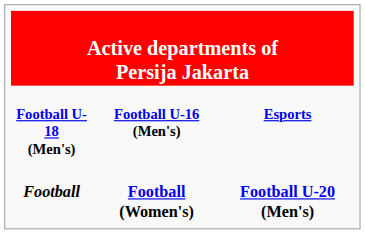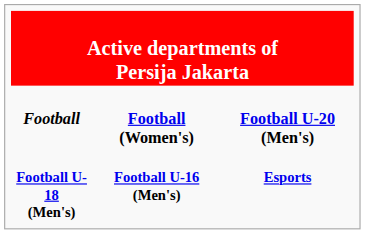 <table class="infobox" style="font-size: 88%; width: 22em; text-align: center">
 <tr>
 <th colspan=3 style="font-size: 125%; background-color:#FF0000; color:white; text-align:center;"><br>Active departments of<br>Persija Jakarta</th>
+</tr>
+<tr style="text-align: center">
+<td><br><strong><em>Football</em></strong></td>
+<td><br><strong><a href='#'>Football</a> (Women's)</strong></td>
+<td><br><strong><a href='#'>Football U-20</a> (Men's)</strong></td>
 </tr>
 <tr style="font-size: 90%; text-align: center">
 <td><br><strong><a href='#'>Football U-18</a><br> (Men's)</strong></td>
 <td><br><strong><a href='#'>Football U-16</a><br> (Men's)</strong></td>
 <td><br><strong><a href='#'>Esports</a></strong></td>
 </tr>
-<tr style="text-align: center">
-<td><br><strong><em>Football</em></strong></td>
-<td><br><strong><a href='#'>Football</a> (Women's)</strong></td>
-<td><br><strong><a href='#'>Football U-20</a> (Men's)</strong></td>
-</tr>
 </table>
